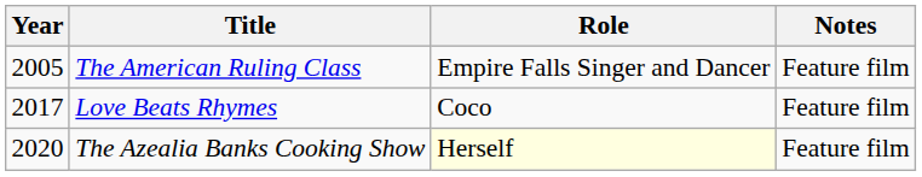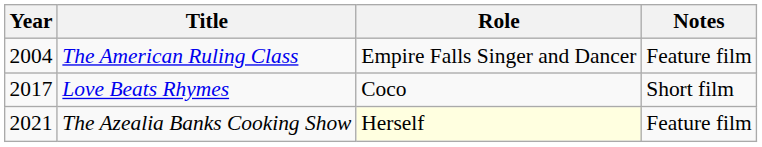 <table class="wikitable sortable">
 <tr>
 <th>Year</th>
 <th>Title</th>
 <th>Role</th>
 <th class="unsortable">Notes</th>
 </tr>
 <tr>
-<td>2005</td>
+<td>2004</td>
 <td><em><a href='#'>The American Ruling Class</a></em></td>
 <td>Empire Falls Singer and Dancer</td>
 <td>Feature film</td>
 </tr>
 <tr>
 <td>2017</td>
 <td><em><a href='#'>Love Beats Rhymes</a></em></td>
 <td>Coco</td>
-<td>Feature film</td>
+<td>Short film</td>
 </tr>
 <tr>
-<td>2020</td>
+<td>2021</td>
 <td><em>The Azealia Banks Cooking Show</em></td>
 <td style="background: lightyellow;">Herself</td>
 <td>Feature film</td>
 </tr>
 </table>
